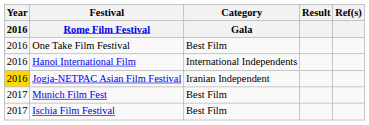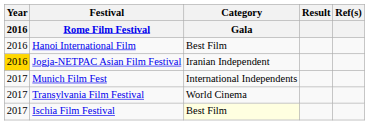 <table class="wikitable">
 <tr>
 <th>Year</th>
 <th>Festival</th>
 <th>Category</th>
 <th>Result</th>
 <th><abbr>Ref(s)</abbr></th>
 </tr>
 <tr>
 <th>2016</th>
 <th><a href='#'>Rome Film Festival</a></th>
 <th>Gala</th>
 <th></th>
 <th></th>
 </tr>
 <tr>
 <td>2016</td>
-<td>One Take Film Festival</td>
+<td><a href='#'>Hanoi International Film</a></td>
 <td>Best Film</td>
-<td></td>
-<td></td>
-</tr>
-<tr>
-<td>2016</td>
-<td><a href='#'>Hanoi International Film</a></td>
-<td>International Independents</td>
 <td></td>
 <td></td>
 </tr>
 <tr>
 <td style="background: gold;">2016</td>
 <td><a href='#'>Jogja-NETPAC Asian Film Festival</a></td>
 <td>Iranian Independent</td>
 <td></td>
 <td></td>
 </tr>
 <tr>
 <td>2017</td>
 <td><a href='#'>Munich Film Fest</a></td>
-<td>Best Film</td>
+<td>International Independents</td>
+<td></td>
+<td></td>
+</tr>
+<tr>
+<td>2017</td>
+<td><a href='#'>Transylvania Film Festival</a></td>
+<td>World Cinema</td>
 <td></td>
 <td></td>
 </tr>
 <tr>
 <td>2017</td>
 <td><a href='#'>Ischia Film Festival</a></td>
-<td>Best Film</td>
+<td style="background: lightyellow;">Best Film</td>
 <td></td>
 <td></td>
 </tr>
 </table>
